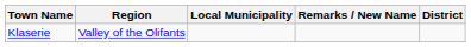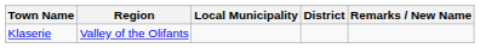 <table class="wikitable sortable" style="font-size: 95%;">
 <tr>
 <th>Town Name</th>
 <th>Region</th>
 <th>Local Municipality</th>
+<th>District</th>
 <th>Remarks / New Name</th>
-<th>District</th>
 </tr>
 <tr>
 <td><a href='#'>Klaserie</a></td>
 <td><a href='#'>Valley of the Olifants</a></td>
 <td></td>
 <td></td>
 <td></td>
 </tr>
 </table>
